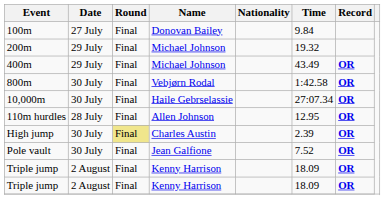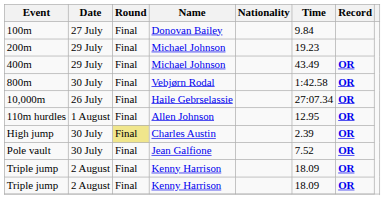 <table class="wikitable sortable">
 <tr>
 <th>Event</th>
 <th>Date</th>
 <th>Round</th>
 <th>Name</th>
 <th>Nationality</th>
 <th>Time</th>
 <th>Record</th>
 <th></th>
 </tr>
 <tr>
 <td>100m</td>
 <td>27 July</td>
 <td>Final</td>
 <td align="left"><a href='#'>Donovan Bailey</a></td>
 <td align="left"></td>
 <td>9.84</td>
 <td></td>
 </tr>
 <tr>
 <td>200m</td>
 <td>29 July</td>
 <td>Final</td>
 <td align="left"><a href='#'>Michael Johnson</a></td>
 <td align="left"></td>
-<td>19.32</td>
+<td>19.23</td>
 <td></td>
 </tr>
 <tr>
 <td>400m</td>
 <td>29 July</td>
 <td>Final</td>
 <td align="left"><a href='#'>Michael Johnson</a></td>
 <td align="left"></td>
 <td>43.49</td>
 <td><strong><a href='#'>OR</a></strong></td>
 </tr>
 <tr>
 <td>800m</td>
 <td>30 July</td>
 <td>Final</td>
 <td align="left"><a href='#'>Vebjørn Rodal</a></td>
 <td align="left"></td>
 <td>1:42.58</td>
 <td><strong><a href='#'>OR</a></strong></td>
 </tr>
 <tr>
 <td>10,000m</td>
-<td>30 July</td>
+<td>26 July</td>
 <td>Final</td>
 <td align="left"><a href='#'>Haile Gebrselassie</a></td>
 <td align="left"></td>
 <td>27:07.34</td>
 <td><strong><a href='#'>OR</a></strong></td>
 </tr>
 <tr>
 <td>110m hurdles</td>
-<td>28 July</td>
+<td>1 August</td>
 <td>Final</td>
 <td align="left"><a href='#'>Allen Johnson</a></td>
 <td align="left"></td>
 <td>12.95</td>
 <td><strong><a href='#'>OR</a></strong></td>
 </tr>
 <tr>
 <td>High jump</td>
 <td>30 July</td>
 <td style="background: khaki;">Final</td>
 <td align="left"><a href='#'>Charles Austin</a></td>
 <td align="left"></td>
 <td>2.39</td>
 <td><strong><a href='#'>OR</a></strong></td>
 </tr>
 <tr>
 <td>Pole vault</td>
 <td>30 July</td>
 <td>Final</td>
 <td align="left"><a href='#'>Jean Galfione</a></td>
 <td align="left"></td>
 <td>7.52</td>
 <td><strong><a href='#'>OR</a></strong></td>
 </tr>
 <tr>
 <td>Triple jump</td>
 <td>2 August</td>
 <td>Final</td>
 <td align="left"><a href='#'>Kenny Harrison</a></td>
 <td align="left"></td>
 <td>18.09</td>
 <td><strong><a href='#'>OR</a></strong></td>
 </tr>
 <tr>
 <td>Triple jump</td>
 <td>2 August</td>
 <td>Final</td>
 <td align="left"><a href='#'>Kenny Harrison</a></td>
 <td align="left"></td>
 <td>18.09</td>
 <td><strong><a href='#'>OR</a></strong></td>
 </tr>
 <tr>
 </tr>
 </table>
